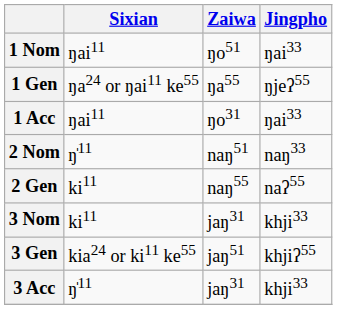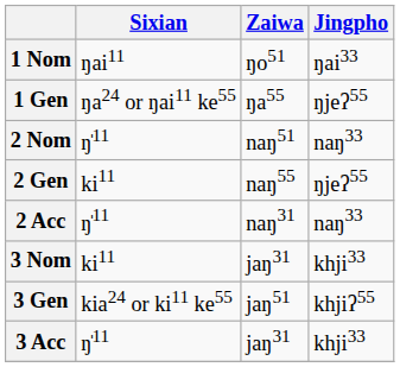 <table class="wikitable">
 <tr>
 <th scope="col"></th>
 <th scope="col"><a href='#'>Sixian</a></th>
 <th scope="col"><a href='#'>Zaiwa</a></th>
 <th scope="col"><a href='#'>Jingpho</a></th>
 </tr>
 <tr>
 <th scope="row">1 Nom</th>
 <td>ŋai<sup>11</sup></td>
 <td>ŋo<sup>51</sup></td>
 <td>ŋai<sup>33</sup></td>
 </tr>
 <tr>
 <th scope="row">1 Gen</th>
 <td>ŋa<sup>24</sup> or ŋai<sup>11</sup> ke<sup>55</sup></td>
 <td>ŋa<sup>55</sup></td>
 <td>ŋjeʔ<sup>55</sup></td>
 </tr>
 <tr>
-<th scope="row">1 Acc</th>
-<td>ŋai<sup>11</sup></td>
-<td>ŋo<sup>31</sup></td>
-<td>ŋai<sup>33</sup></td>
-</tr>
-<tr>
 <th scope="row">2 Nom</th>
 <td>ŋ̍<sup>11</sup></td>
 <td>naŋ<sup>51</sup></td>
 <td>naŋ<sup>33</sup></td>
 </tr>
 <tr>
 <th scope="row">2 Gen</th>
 <td>ki<sup>11</sup></td>
 <td>naŋ<sup>55</sup></td>
-<td>naʔ<sup>55</sup></td>
+<td>ŋjeʔ<sup>55</sup></td>
+</tr>
+<tr>
+<th scope="row">2 Acc</th>
+<td>ŋ̍<sup>11</sup></td>
+<td>naŋ<sup>31</sup></td>
+<td>naŋ<sup>33</sup></td>
 </tr>
 <tr>
 <th scope="row">3 Nom</th>
 <td>ki<sup>11</sup></td>
 <td>jaŋ<sup>31</sup></td>
 <td>khji<sup>33</sup></td>
 </tr>
 <tr>
 <th scope="row">3 Gen</th>
 <td>kia<sup>24</sup> or ki<sup>11</sup> ke<sup>55</sup></td>
 <td>jaŋ<sup>51</sup></td>
 <td>khjiʔ<sup>55</sup></td>
 </tr>
 <tr>
 <th scope="row">3 Acc</th>
 <td>ŋ̍<sup>11</sup></td>
 <td>jaŋ<sup>31</sup></td>
 <td>khji<sup>33</sup></td>
 </tr>
 <tr>
 </tr>
 </table>
